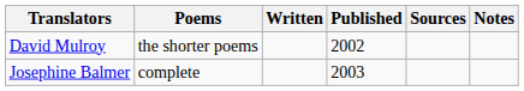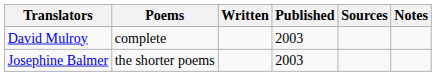 <table class="wikitable">
 <tr>
 <th>Translators</th>
 <th>Poems</th>
 <th>Written</th>
 <th>Published</th>
 <th>Sources</th>
 <th>Notes</th>
 </tr>
 <tr>
 <td><a href='#'>David Mulroy</a></td>
-<td>the shorter poems</td>
-<td></td>
-<td>2002</td>
-<td></td>
-<td></td>
-</tr>
-<tr>
-<td><a href='#'>Josephine Balmer</a></td>
 <td>complete</td>
 <td></td>
 <td>2003</td>
 <td></td>
 <td></td>
 </tr>
+<tr>
+<td><a href='#'>Josephine Balmer</a></td>
+<td>the shorter poems</td>
+<td></td>
+<td>2003</td>
+<td></td>
+<td></td>
+</tr>
 </table>
